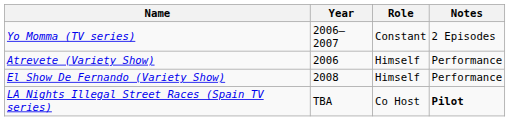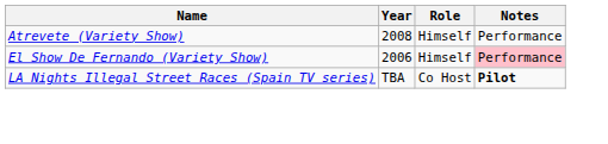 <table class="wikitable">
 <tr>
 <th>Name</th>
 <th>Year</th>
 <th>Role</th>
 <th>Notes</th>
 </tr>
 <tr>
-<td><em><a href='#'>Yo Momma (TV series)</a></em></td>
-<td>2006–2007</td>
-<td>Constant</td>
-<td>2 Episodes</td>
-</tr>
-<tr>
 <td><em><a href='#'>Atrevete (Variety Show)</a></em></td>
-<td>2006</td>
+<td>2008</td>
 <td>Himself</td>
 <td>Performance</td>
 </tr>
 <tr>
 <td><em><a href='#'>El Show De Fernando (Variety Show)</a></em></td>
-<td>2008</td>
+<td>2006</td>
 <td>Himself</td>
-<td>Performance</td>
+<td style="background: pink;">Performance</td>
 </tr>
 <tr>
 <td><em><a href='#'>LA Nights Illegal Street Races (Spain TV series)</a></em></td>
 <td>TBA</td>
 <td>Co Host</td>
 <td><strong>Pilot</strong></td>
 </tr>
 </table>
